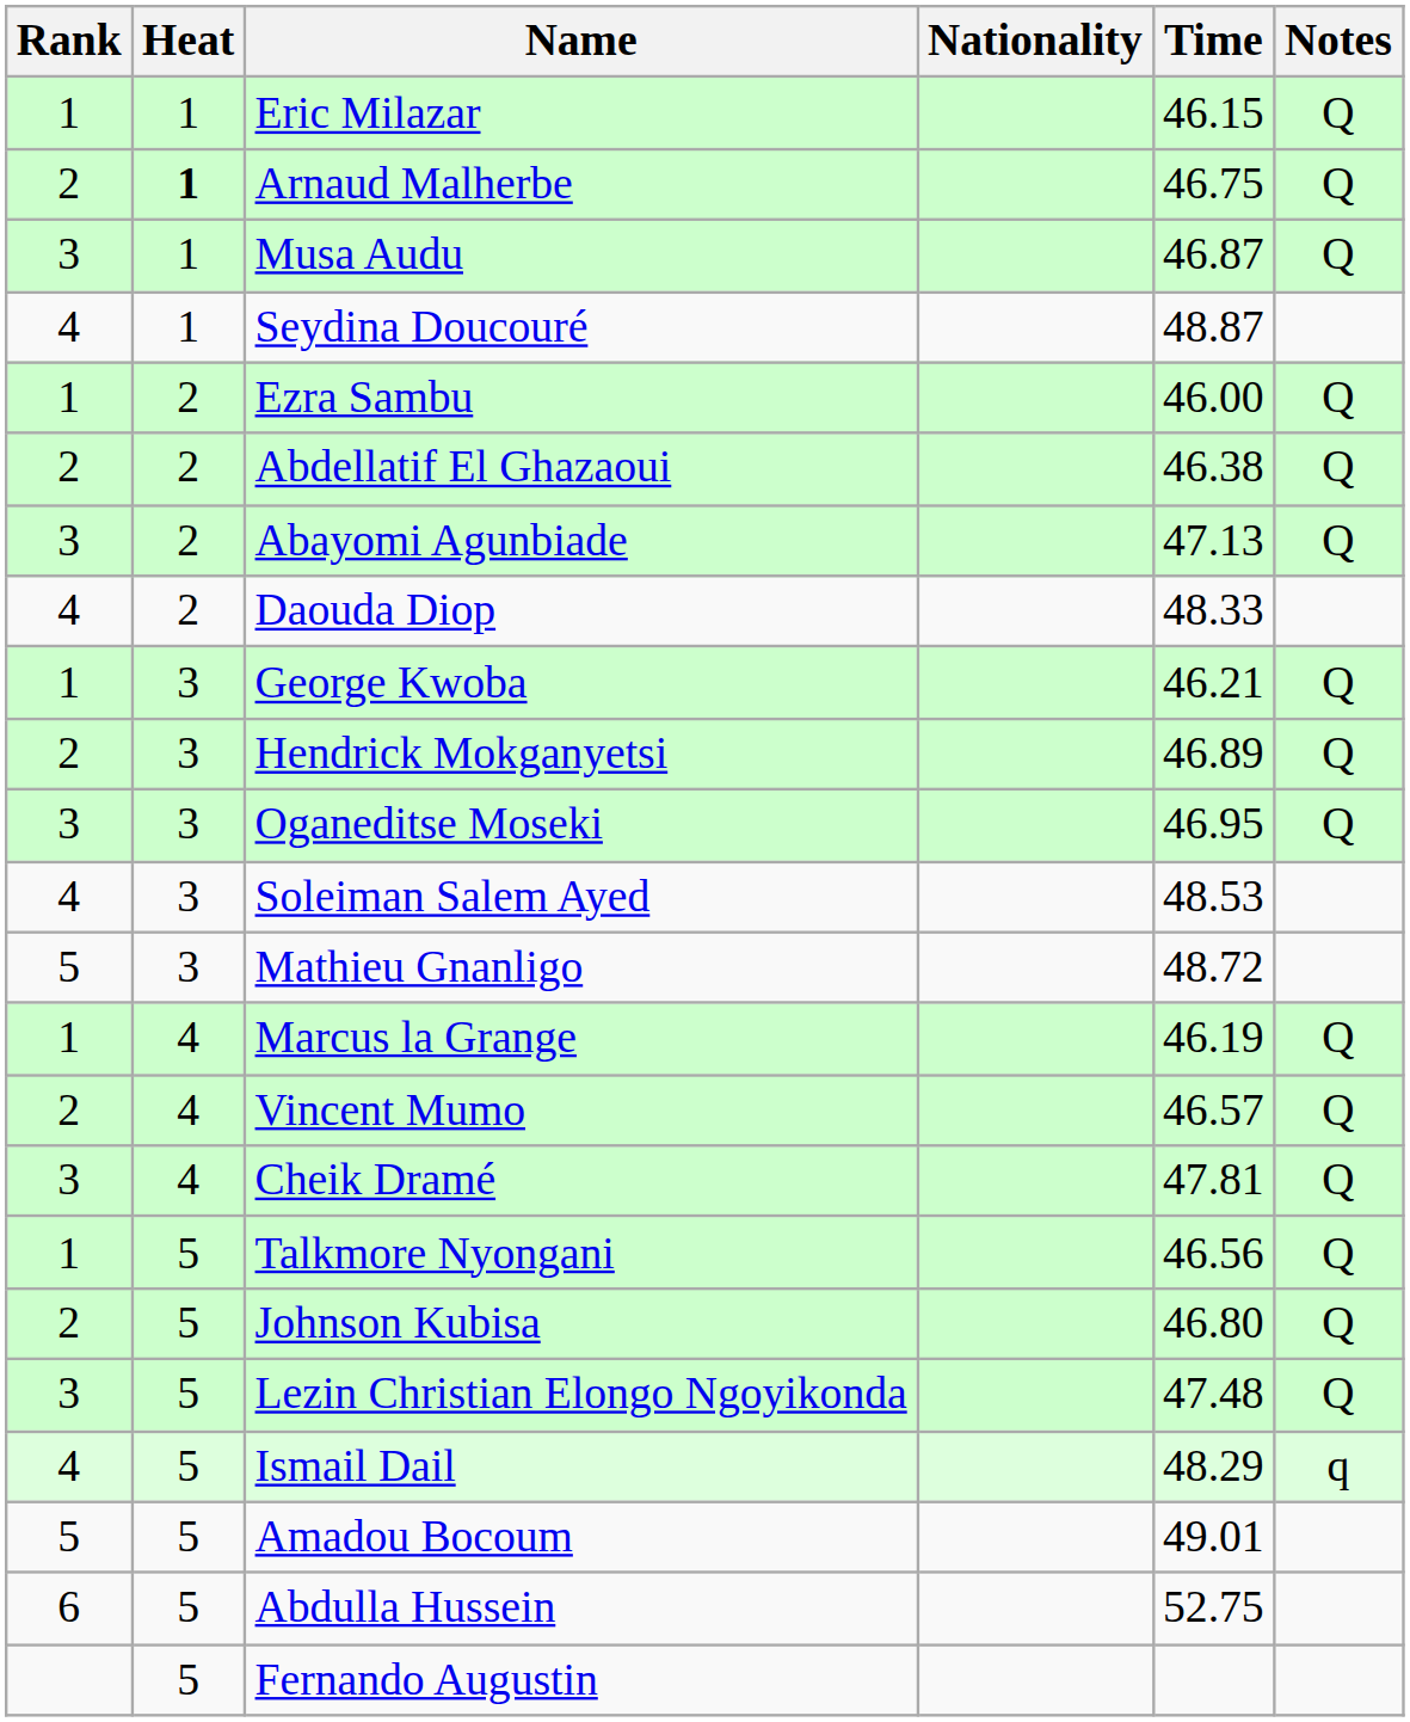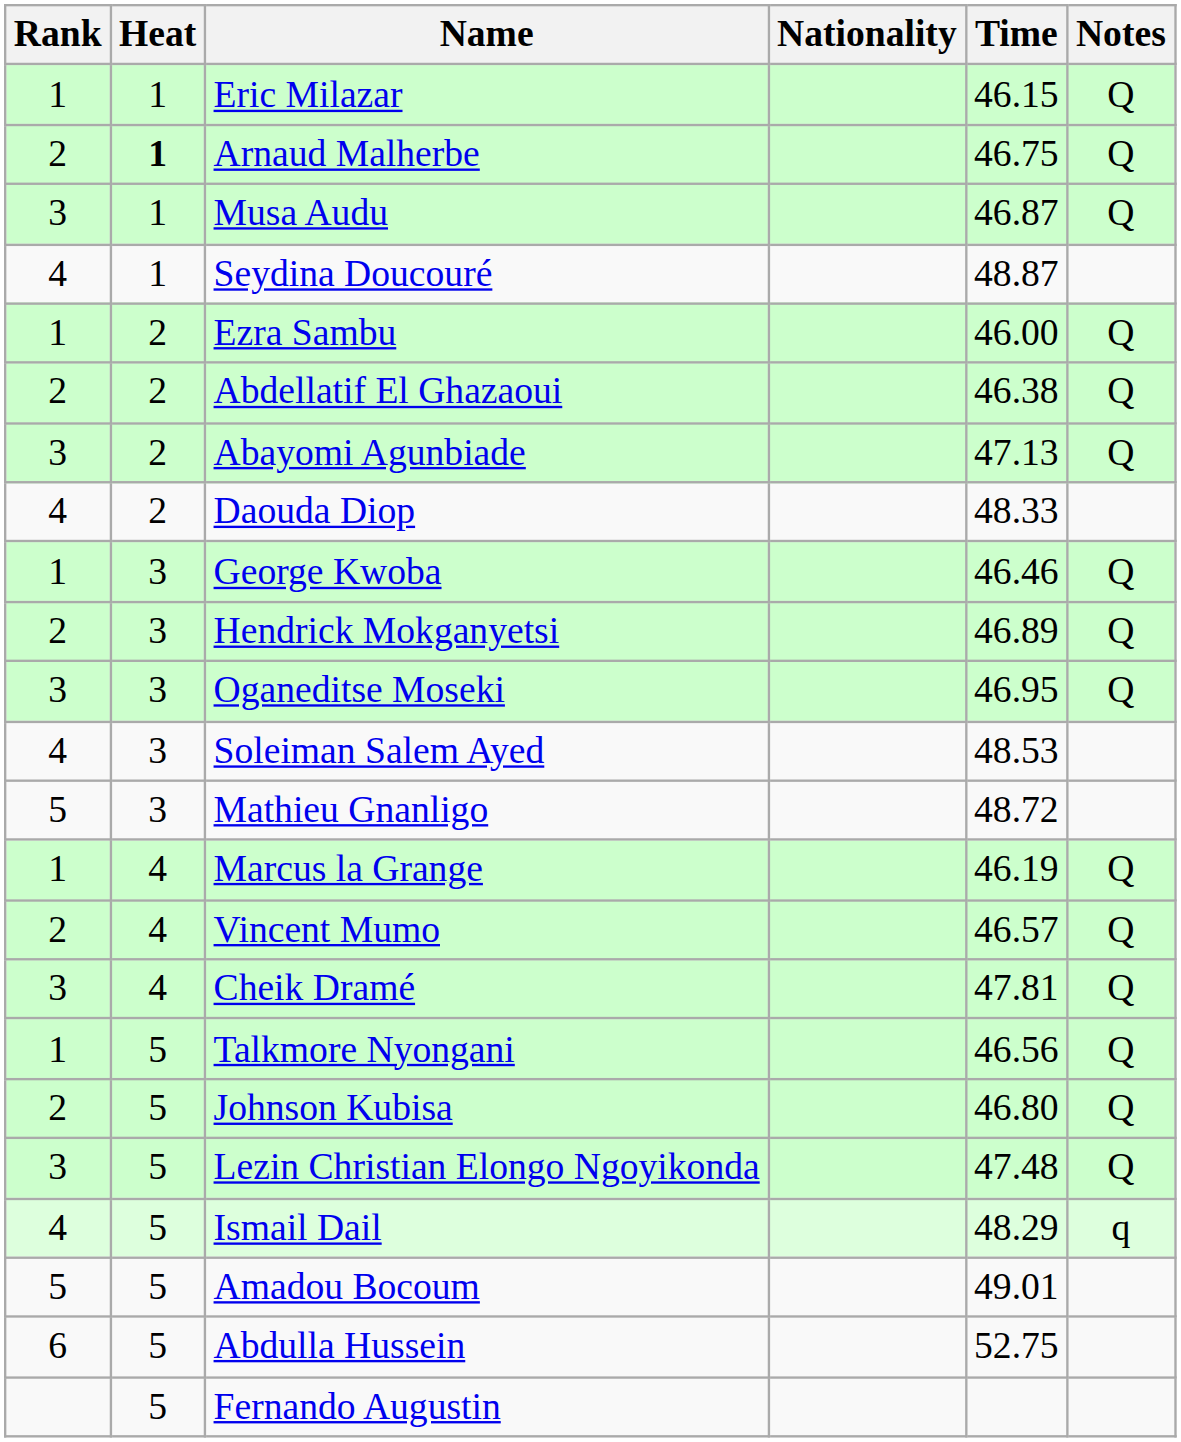 <table class="wikitable sortable" style="text-align:center">
 <tr>
 <th>Rank</th>
 <th>Heat</th>
 <th>Name</th>
 <th>Nationality</th>
 <th>Time</th>
 <th>Notes</th>
 </tr>
 <tr bgcolor=ccffcc>
 <td>1</td>
 <td>1</td>
 <td align=left><a href='#'>Eric Milazar</a></td>
 <td align=left></td>
 <td>46.15</td>
 <td>Q</td>
 </tr>
 <tr bgcolor=ccffcc>
 <td>2</td>
 <td><strong>1</strong></td>
 <td align=left><a href='#'>Arnaud Malherbe</a></td>
 <td align=left></td>
 <td>46.75</td>
 <td>Q</td>
 </tr>
 <tr bgcolor=ccffcc>
 <td>3</td>
 <td>1</td>
 <td align=left><a href='#'>Musa Audu</a></td>
 <td align=left></td>
 <td>46.87</td>
 <td>Q</td>
 </tr>
 <tr>
 <td>4</td>
 <td>1</td>
 <td align=left><a href='#'>Seydina Doucouré</a></td>
 <td align=left></td>
 <td>48.87</td>
 <td></td>
 </tr>
 <tr bgcolor=ccffcc>
 <td>1</td>
 <td>2</td>
 <td align=left><a href='#'>Ezra Sambu</a></td>
 <td align=left></td>
 <td>46.00</td>
 <td>Q</td>
 </tr>
 <tr bgcolor=ccffcc>
 <td>2</td>
 <td>2</td>
 <td align=left><a href='#'>Abdellatif El Ghazaoui</a></td>
 <td align=left></td>
 <td>46.38</td>
 <td>Q</td>
 </tr>
 <tr bgcolor=ccffcc>
 <td>3</td>
 <td>2</td>
 <td align=left><a href='#'>Abayomi Agunbiade</a></td>
 <td align=left></td>
 <td>47.13</td>
 <td>Q</td>
 </tr>
 <tr>
 <td>4</td>
 <td>2</td>
 <td align=left><a href='#'>Daouda Diop</a></td>
 <td align=left></td>
 <td>48.33</td>
 <td></td>
 </tr>
 <tr bgcolor=ccffcc>
 <td>1</td>
 <td>3</td>
 <td align=left><a href='#'>George Kwoba</a></td>
 <td align=left></td>
-<td>46.21</td>
+<td>46.46</td>
 <td>Q</td>
 </tr>
 <tr bgcolor=ccffcc>
 <td>2</td>
 <td>3</td>
 <td align=left><a href='#'>Hendrick Mokganyetsi</a></td>
 <td align=left></td>
 <td>46.89</td>
 <td>Q</td>
 </tr>
 <tr bgcolor=ccffcc>
 <td>3</td>
 <td>3</td>
 <td align=left><a href='#'>Oganeditse Moseki</a></td>
 <td align=left></td>
 <td>46.95</td>
 <td>Q</td>
 </tr>
 <tr>
 <td>4</td>
 <td>3</td>
 <td align=left><a href='#'>Soleiman Salem Ayed</a></td>
 <td align=left></td>
 <td>48.53</td>
 <td></td>
 </tr>
 <tr>
 <td>5</td>
 <td>3</td>
 <td align=left><a href='#'>Mathieu Gnanligo</a></td>
 <td align=left></td>
 <td>48.72</td>
 <td></td>
 </tr>
 <tr bgcolor=ccffcc>
 <td>1</td>
 <td>4</td>
 <td align=left><a href='#'>Marcus la Grange</a></td>
 <td align=left></td>
 <td>46.19</td>
 <td>Q</td>
 </tr>
 <tr bgcolor=ccffcc>
 <td>2</td>
 <td>4</td>
 <td align=left><a href='#'>Vincent Mumo</a></td>
 <td align=left></td>
 <td>46.57</td>
 <td>Q</td>
 </tr>
 <tr bgcolor=ccffcc>
 <td>3</td>
 <td>4</td>
 <td align=left><a href='#'>Cheik Dramé</a></td>
 <td align=left></td>
 <td>47.81</td>
 <td>Q</td>
 </tr>
 <tr bgcolor=ccffcc>
 <td>1</td>
 <td>5</td>
 <td align=left><a href='#'>Talkmore Nyongani</a></td>
 <td align=left></td>
 <td>46.56</td>
 <td>Q</td>
 </tr>
 <tr bgcolor=ccffcc>
 <td>2</td>
 <td>5</td>
 <td align=left><a href='#'>Johnson Kubisa</a></td>
 <td align=left></td>
 <td>46.80</td>
 <td>Q</td>
 </tr>
 <tr bgcolor=ccffcc>
 <td>3</td>
 <td>5</td>
 <td align=left><a href='#'>Lezin Christian Elongo Ngoyikonda</a></td>
 <td align=left></td>
 <td>47.48</td>
 <td>Q</td>
 </tr>
 <tr bgcolor=ddffdd>
 <td>4</td>
 <td>5</td>
 <td align=left><a href='#'>Ismail Dail</a></td>
 <td align=left></td>
 <td>48.29</td>
 <td>q</td>
 </tr>
 <tr>
 <td>5</td>
 <td>5</td>
 <td align=left><a href='#'>Amadou Bocoum</a></td>
 <td align=left></td>
 <td>49.01</td>
 <td></td>
 </tr>
 <tr>
 <td>6</td>
 <td>5</td>
 <td align=left><a href='#'>Abdulla Hussein</a></td>
 <td align=left></td>
 <td>52.75</td>
 <td></td>
 </tr>
 <tr>
 <td></td>
 <td>5</td>
 <td align=left><a href='#'>Fernando Augustin</a></td>
 <td align=left></td>
 <td></td>
 <td></td>
 </tr>
 </table>
